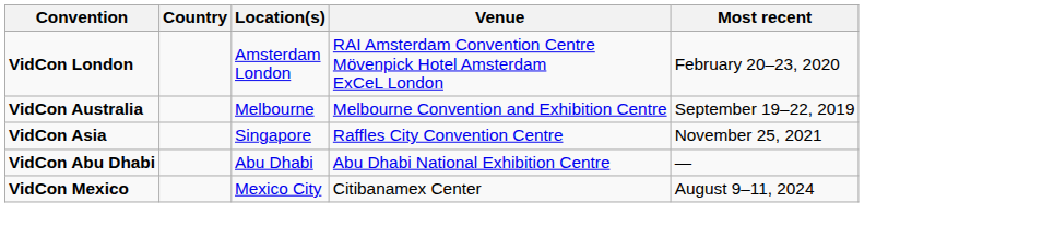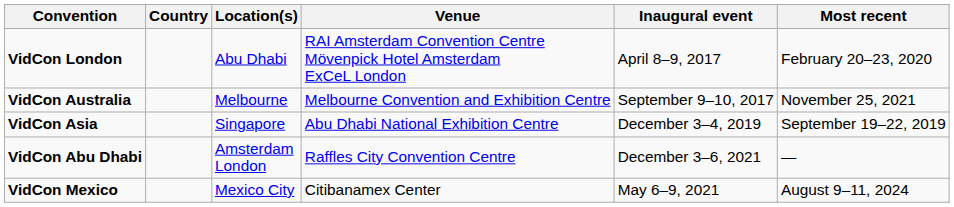 <table class="wikitable sortable" style="text-align:left">
 <tr>
 <th>Convention</th>
 <th>Country</th>
 <th>Location(s)</th>
 <th>Venue</th>
+<th>Inaugural event</th>
 <th>Most recent</th>
 </tr>
 <tr>
 <td><strong>VidCon London</strong><br></td>
 <td> <br> </td>
-<td><a href='#'>Amsterdam</a> <br><a href='#'>London</a> </td>
+<td><a href='#'>Abu Dhabi</a></td>
 <td><a href='#'>RAI Amsterdam Convention Centre</a> <br><a href='#'>Mövenpick Hotel Amsterdam</a> <br><a href='#'>ExCeL London</a> </td>
+<td>April 8–9, 2017</td>
 <td>February 20–23, 2020</td>
 </tr>
 <tr>
 <td><strong>VidCon Australia</strong></td>
 <td></td>
 <td><a href='#'>Melbourne</a></td>
 <td><a href='#'>Melbourne Convention and Exhibition Centre</a></td>
-<td>September 19–22, 2019</td>
+<td>September 9–10, 2017</td>
+<td>November 25, 2021</td>
 </tr>
 <tr>
 <td><strong>VidCon Asia</strong></td>
 <td></td>
 <td><a href='#'>Singapore</a></td>
-<td><a href='#'>Raffles City Convention Centre</a></td>
-<td>November 25, 2021</td>
+<td><a href='#'>Abu Dhabi National Exhibition Centre</a></td>
+<td>December 3–4, 2019</td>
+<td>September 19–22, 2019</td>
 </tr>
 <tr>
 <td><strong>VidCon Abu Dhabi</strong></td>
 <td></td>
-<td><a href='#'>Abu Dhabi</a></td>
-<td><a href='#'>Abu Dhabi National Exhibition Centre</a></td>
+<td><a href='#'>Amsterdam</a> <br><a href='#'>London</a> </td>
+<td><a href='#'>Raffles City Convention Centre</a></td>
+<td>December 3–6, 2021</td>
 <td>—</td>
 </tr>
 <tr>
 <td><strong>VidCon Mexico</strong></td>
 <td></td>
 <td><a href='#'>Mexico City</a></td>
 <td>Citibanamex Center</td>
+<td>May 6–9, 2021</td>
 <td>August 9–11, 2024</td>
 </tr>
 </table>
